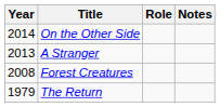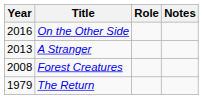 <table class="wikitable sortable">
 <tr>
 <th>Year</th>
 <th>Title</th>
 <th>Role</th>
 <th class="unsortable">Notes</th>
 </tr>
 <tr>
-<td>2014</td>
+<td>2016</td>
 <td><em><a href='#'>On the Other Side</a></em></td>
 <td></td>
 <td></td>
 </tr>
 <tr>
 <td>2013</td>
 <td><em><a href='#'>A Stranger</a></em></td>
 <td></td>
 <td></td>
 </tr>
 <tr>
 <td>2008</td>
 <td><em><a href='#'>Forest Creatures</a></em></td>
 <td></td>
 <td></td>
 </tr>
 <tr>
 <td>1979</td>
 <td><em><a href='#'>The Return</a></em></td>
 <td></td>
 <td></td>
 </tr>
 </table>
